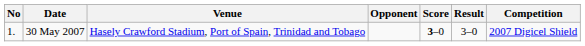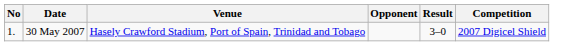 <table class="wikitable" style="font-size:85%;">
 <tr>
 <th>No</th>
 <th>Date</th>
 <th>Venue</th>
 <th>Opponent</th>
-<th>Score</th>
 <th>Result</th>
 <th>Competition</th>
 </tr>
 <tr>
 <td>1.</td>
 <td>30 May 2007</td>
 <td><a href='#'>Hasely Crawford Stadium</a>, <a href='#'>Port of Spain</a>, <a href='#'>Trinidad and Tobago</a></td>
 <td></td>
-<td align=center><strong>3</strong>–0</td>
 <td align=center>3–0</td>
 <td><a href='#'>2007 Digicel Shield</a></td>
 </tr>
 </table>
